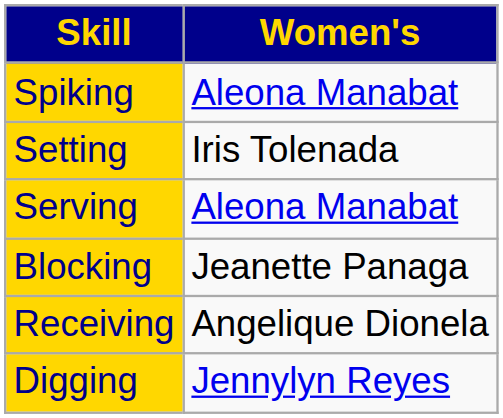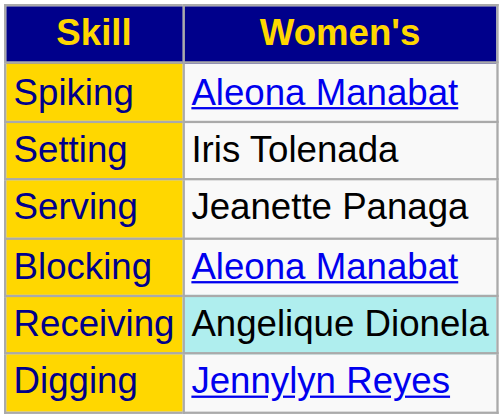 <table class="wikitable">
 <tr>
 <th style="background:#00008B; color:#FFD700;" colspan="2">Skill</th>
 <th style="background:#00008B; color:#FFD700;">Women's</th>
 </tr>
 <tr>
 <td style="background:#FFD700; color:#00008B;" colspan="2">Spiking</td>
 <td><a href='#'>Aleona Manabat</a></td>
 </tr>
 <tr>
 <td style="background:#FFD700; color:#00008B;" colspan="2">Setting</td>
 <td>Iris Tolenada</td>
 </tr>
 <tr>
 <td style="background:#FFD700; color:#00008B;" colspan="2">Serving</td>
+<td>Jeanette Panaga</td>
+</tr>
+<tr>
+<td style="background:#FFD700; color:#00008B;" colspan="2">Blocking</td>
 <td><a href='#'>Aleona Manabat</a></td>
 </tr>
 <tr>
-<td style="background:#FFD700; color:#00008B;" colspan="2">Blocking</td>
-<td>Jeanette Panaga</td>
-</tr>
-<tr>
 <td style="background:#FFD700; color:#00008B;" colspan="2">Receiving</td>
-<td>Angelique Dionela</td>
+<td style="background: paleturquoise;">Angelique Dionela</td>
 </tr>
 <tr>
 <td style="background:#FFD700; color:#00008B;" colspan="2">Digging</td>
 <td><a href='#'>Jennylyn Reyes</a></td>
 </tr>
 </table>
